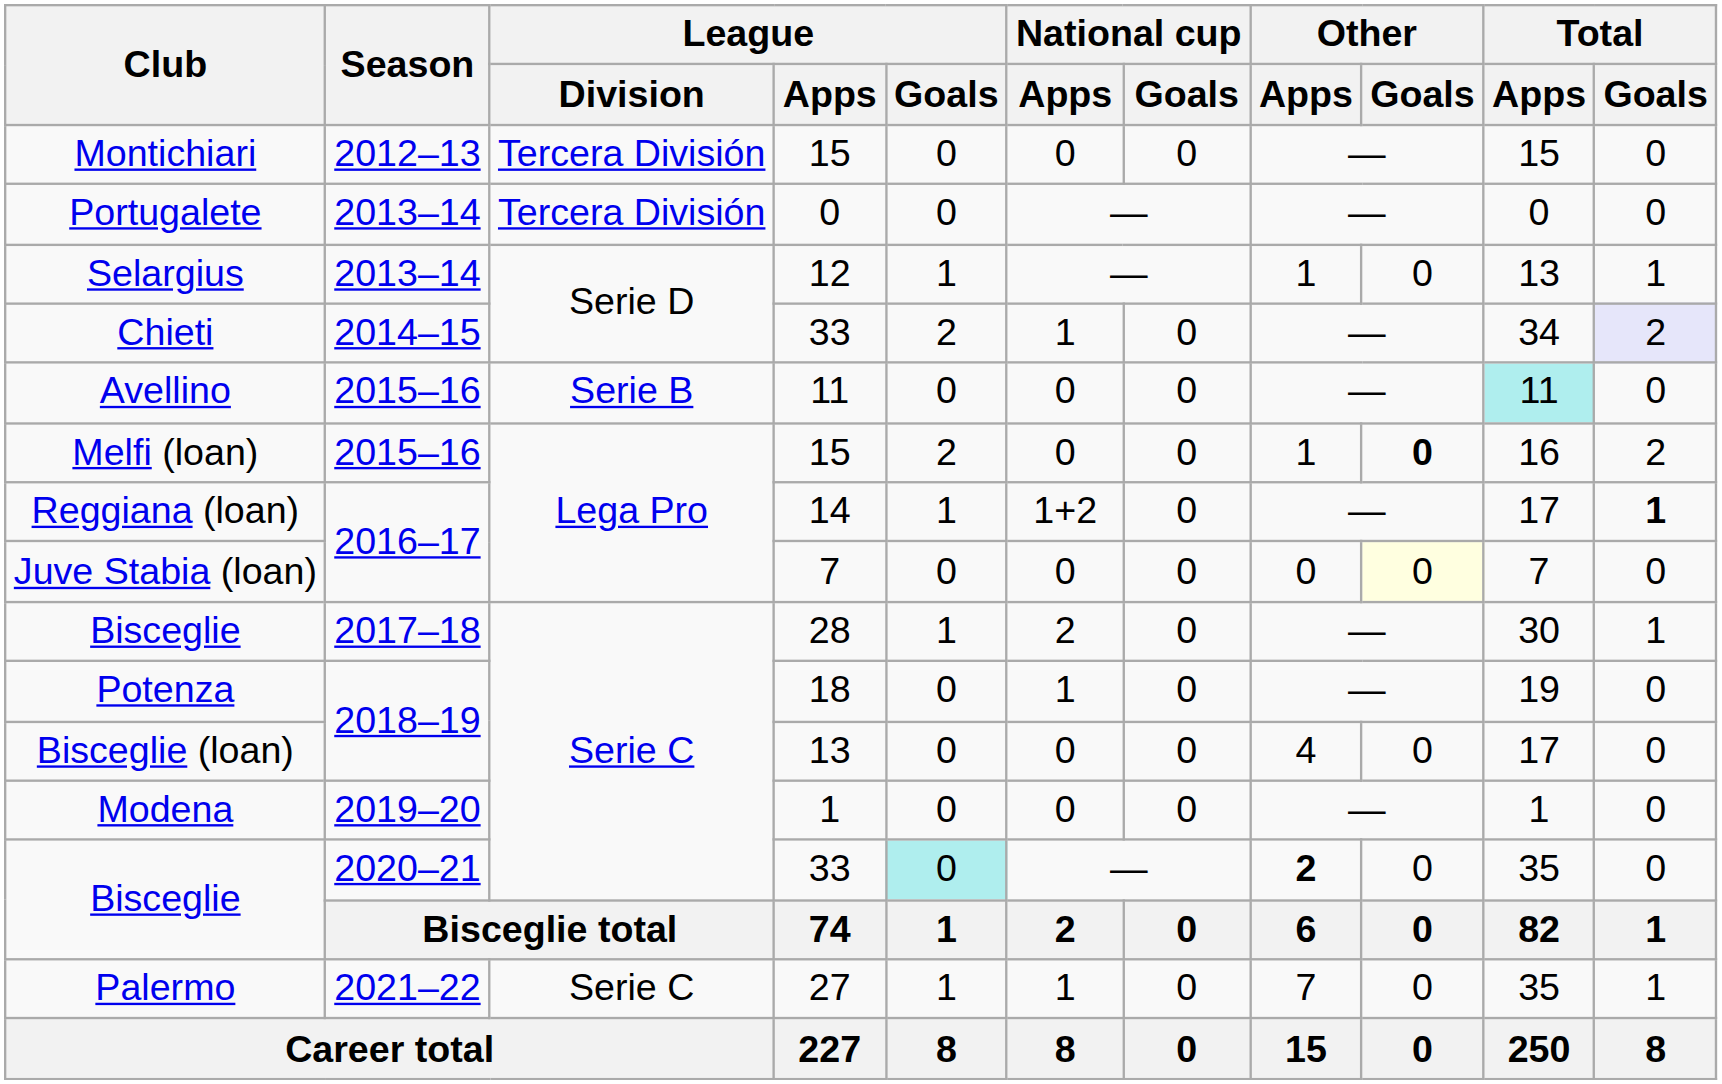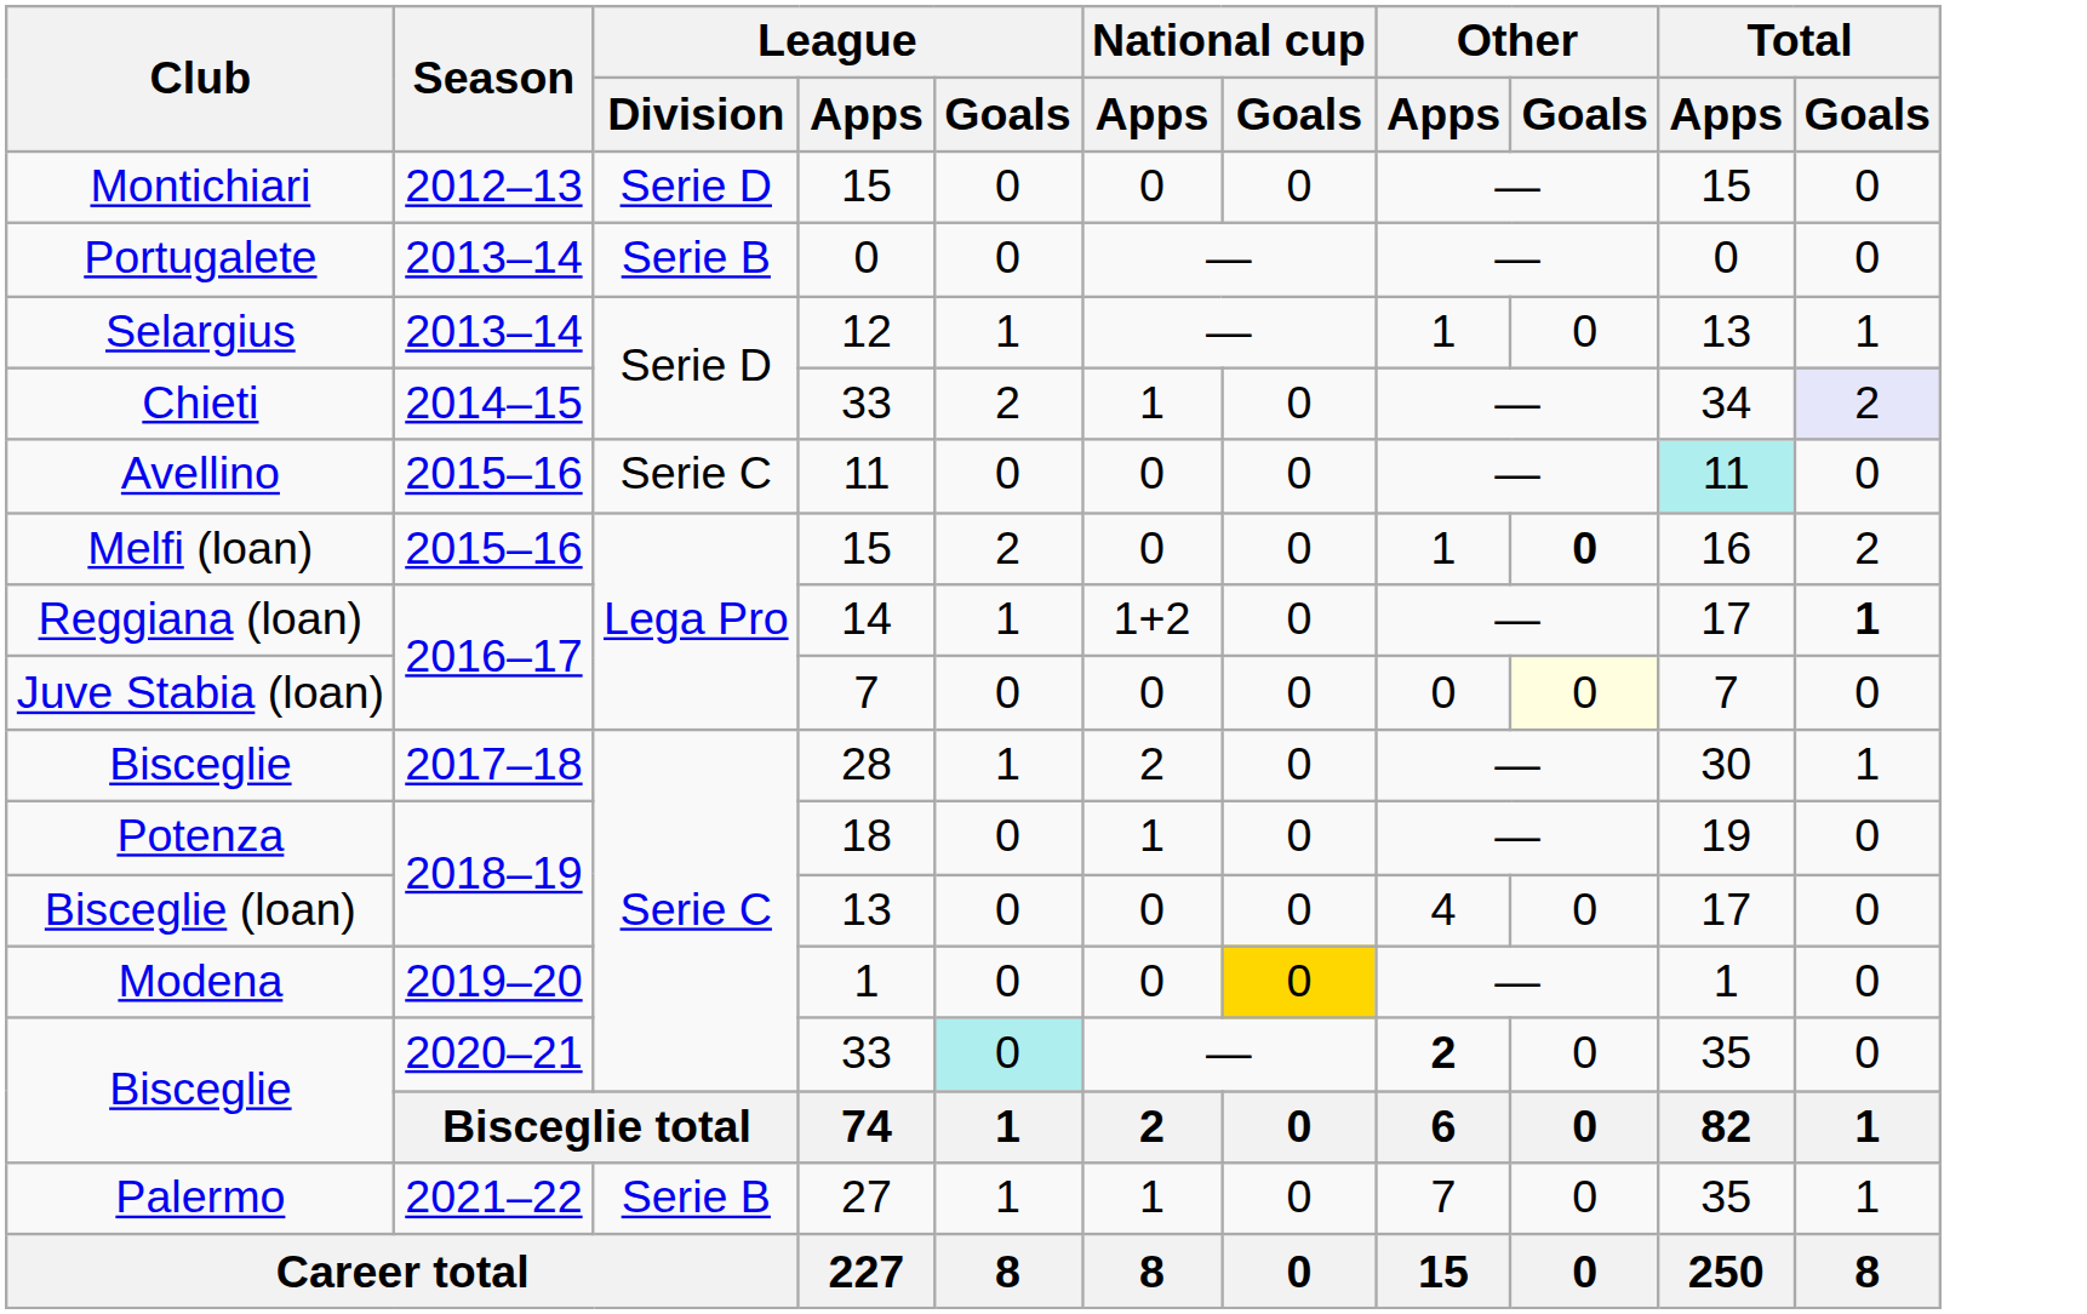 <table class="wikitable" style="text-align: center;">
 <tr>
 <th rowspan="2">Club</th>
 <th rowspan="2">Season</th>
 <th colspan="3">League</th>
 <th colspan="2">National cup</th>
 <th colspan="2">Other</th>
 <th colspan="2">Total</th>
 </tr>
 <tr>
 <th>Division</th>
 <th>Apps</th>
 <th>Goals</th>
 <th>Apps</th>
 <th>Goals</th>
 <th>Apps</th>
 <th>Goals</th>
 <th>Apps</th>
 <th>Goals</th>
 </tr>
 <tr>
 <td><a href='#'>Montichiari</a></td>
 <td><a href='#'>2012–13</a></td>
-<td><a href='#'>Tercera División</a></td>
+<td><a href='#'>Serie D</a></td>
 <td>15</td>
 <td>0</td>
 <td>0</td>
 <td>0</td>
 <td colspan="2">—</td>
 <td>15</td>
 <td>0</td>
 </tr>
 <tr>
 <td><a href='#'>Portugalete</a></td>
 <td><a href='#'>2013–14</a></td>
-<td><a href='#'>Tercera División</a></td>
+<td><a href='#'>Serie B</a></td>
 <td>0</td>
 <td>0</td>
 <td colspan="2">—</td>
 <td colspan="2">—</td>
 <td>0</td>
 <td>0</td>
 </tr>
 <tr>
 <td><a href='#'>Selargius</a></td>
 <td><a href='#'>2013–14</a></td>
 <td rowspan="2">Serie D</td>
 <td>12</td>
 <td>1</td>
 <td colspan="2">—</td>
 <td>1</td>
 <td>0</td>
 <td>13</td>
 <td>1</td>
 </tr>
 <tr>
 <td><a href='#'>Chieti</a></td>
 <td><a href='#'>2014–15</a></td>
 <td>33</td>
 <td>2</td>
 <td>1</td>
 <td>0</td>
 <td colspan="2">—</td>
 <td>34</td>
 <td style="background: lavender;">2</td>
 </tr>
 <tr>
 <td><a href='#'>Avellino</a></td>
 <td><a href='#'>2015–16</a></td>
-<td><a href='#'>Serie B</a></td>
+<td>Serie C</td>
 <td>11</td>
 <td>0</td>
 <td>0</td>
 <td>0</td>
 <td colspan="2">—</td>
 <td style="background: paleturquoise;">11</td>
 <td>0</td>
 </tr>
 <tr>
 <td><a href='#'>Melfi</a> (loan)</td>
 <td><a href='#'>2015–16</a></td>
 <td rowspan="3"><a href='#'>Lega Pro</a></td>
 <td>15</td>
 <td>2</td>
 <td>0</td>
 <td>0</td>
 <td>1</td>
 <td><strong>0</strong></td>
 <td>16</td>
 <td>2</td>
 </tr>
 <tr>
 <td><a href='#'>Reggiana</a> (loan)</td>
 <td rowspan="2"><a href='#'>2016–17</a></td>
 <td>14</td>
 <td>1</td>
 <td>1+2</td>
 <td>0</td>
 <td colspan="2">—</td>
 <td>17</td>
 <td><strong>1</strong></td>
 </tr>
 <tr>
 <td><a href='#'>Juve Stabia</a> (loan)</td>
 <td>7</td>
 <td>0</td>
 <td>0</td>
 <td>0</td>
 <td>0</td>
 <td style="background: lightyellow;">0</td>
 <td>7</td>
 <td>0</td>
 </tr>
 <tr>
 <td><a href='#'>Bisceglie</a></td>
 <td><a href='#'>2017–18</a></td>
 <td rowspan="5"><a href='#'>Serie C</a></td>
 <td>28</td>
 <td>1</td>
 <td>2</td>
 <td>0</td>
 <td colspan="2">—</td>
 <td>30</td>
 <td>1</td>
 </tr>
 <tr>
 <td><a href='#'>Potenza</a></td>
 <td rowspan="2"><a href='#'>2018–19</a></td>
 <td>18</td>
 <td>0</td>
 <td>1</td>
 <td>0</td>
 <td colspan="2">—</td>
 <td>19</td>
 <td>0</td>
 </tr>
 <tr>
 <td><a href='#'>Bisceglie</a> (loan)</td>
 <td>13</td>
 <td>0</td>
 <td>0</td>
 <td>0</td>
 <td>4</td>
 <td>0</td>
 <td>17</td>
 <td>0</td>
 </tr>
 <tr>
 <td><a href='#'>Modena</a></td>
 <td><a href='#'>2019–20</a></td>
 <td>1</td>
 <td>0</td>
 <td>0</td>
-<td>0</td>
+<td style="background: gold;">0</td>
 <td colspan="2">—</td>
 <td>1</td>
 <td>0</td>
 </tr>
 <tr>
 <td rowspan="2"><a href='#'>Bisceglie</a></td>
 <td><a href='#'>2020–21</a></td>
 <td>33</td>
 <td style="background: paleturquoise;">0</td>
 <td colspan="2">—</td>
 <td><strong>2</strong></td>
 <td>0</td>
 <td>35</td>
 <td>0</td>
 </tr>
 <tr>
 <th colspan="2">Bisceglie total</th>
 <th>74</th>
 <th>1</th>
 <th>2</th>
 <th>0</th>
 <th>6</th>
 <th>0</th>
 <th>82</th>
 <th>1</th>
 </tr>
 <tr>
 <td><a href='#'>Palermo</a></td>
 <td><a href='#'>2021–22</a></td>
-<td>Serie C</td>
+<td><a href='#'>Serie B</a></td>
 <td>27</td>
 <td>1</td>
 <td>1</td>
 <td>0</td>
 <td>7</td>
 <td>0</td>
 <td>35</td>
 <td>1</td>
 </tr>
 <tr>
 <th colspan="3">Career total</th>
 <th>227</th>
 <th>8</th>
 <th>8</th>
 <th>0</th>
 <th>15</th>
 <th>0</th>
 <th>250</th>
 <th>8</th>
 </tr>
 </table>
